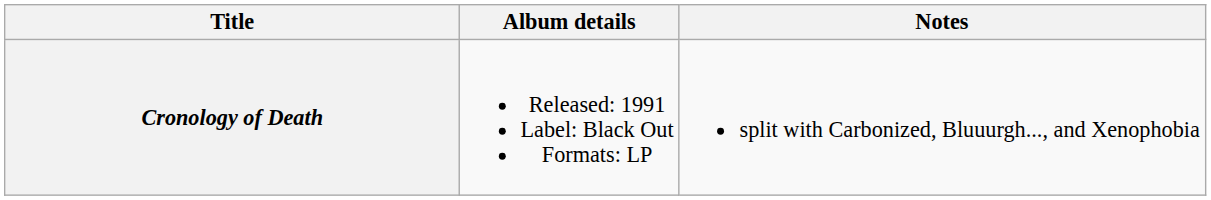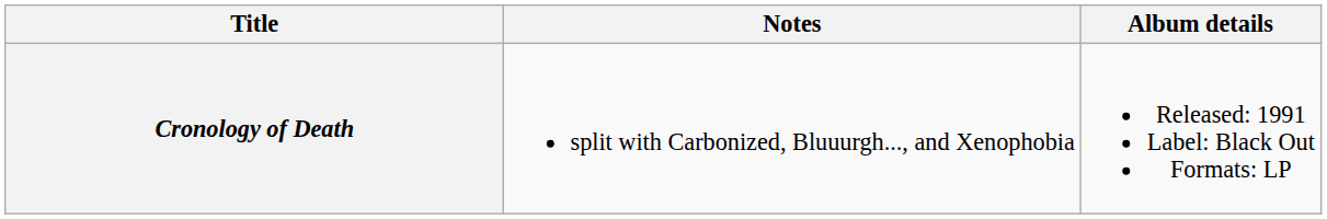 <table class="wikitable plainrowheaders" style="text-align:center;">
 <tr>
 <th scope="col" style="width:20em;">Title</th>
+<th scope="col">Notes</th>
 <th scope="col">Album details</th>
-<th scope="col">Notes</th>
 </tr>
 <tr>
 <th scope="row"><em>Cronology of Death</em></th>
+<td><br><ul><li>split with Carbonized, Bluuurgh..., and Xenophobia</li></ul></td>
 <td><br><ul><li>Released: 1991</li><li>Label: Black Out</li><li>Formats: LP</li></ul></td>
-<td><br><ul><li>split with Carbonized, Bluuurgh..., and Xenophobia</li></ul></td>
 </tr>
 </table>
